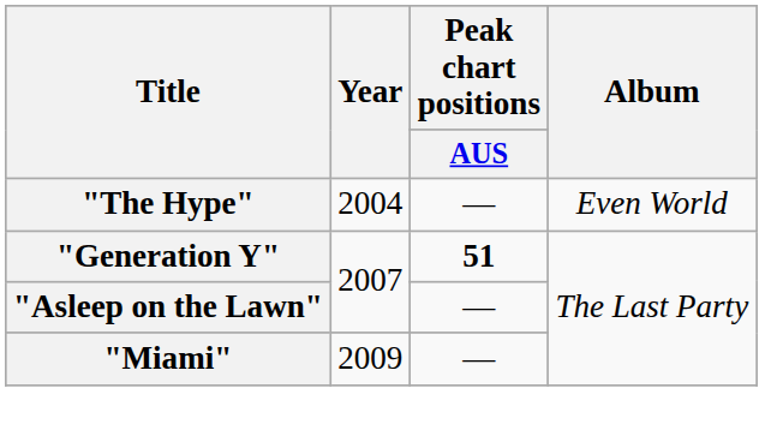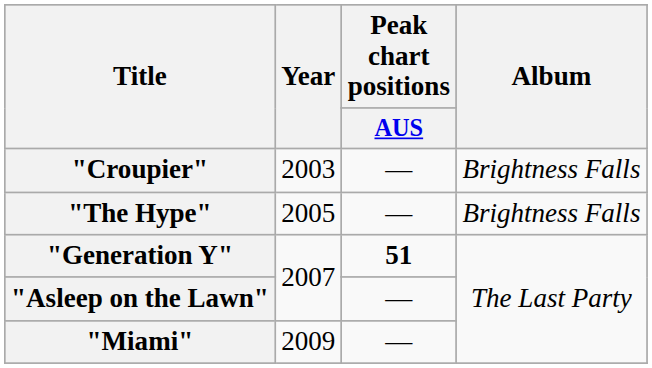 <table class="wikitable plainrowheaders" style="text-align:center;">
 <tr>
 <th scope="col" rowspan="2">Title</th>
 <th scope="col" rowspan="2">Year</th>
 <th scope="col" colspan="1">Peak chart positions</th>
 <th scope="col" rowspan="2">Album</th>
 </tr>
 <tr>
 <th scope="col" style="width:3em;font-size:90%;"><a href='#'>AUS</a><br></th>
 </tr>
 <tr>
+<th scope="row">"Croupier"</th>
+<td>2003</td>
+<td>—</td>
+<td><em>Brightness Falls</em></td>
+</tr>
+<tr>
 <th scope="row">"The Hype"</th>
-<td>2004</td>
+<td>2005</td>
 <td>—</td>
-<td><em>Even World</em></td>
+<td><em>Brightness Falls</em></td>
 </tr>
 <tr>
 <th scope="row">"Generation Y"</th>
 <td rowspan="2">2007</td>
 <td><strong>51</strong></td>
 <td rowspan="3"><em>The Last Party</em></td>
 </tr>
 <tr>
 <th scope="row">"Asleep on the Lawn"</th>
 <td>—</td>
 </tr>
 <tr>
 <th scope="row">"Miami"</th>
 <td>2009</td>
 <td>—</td>
 </tr>
 </table>
